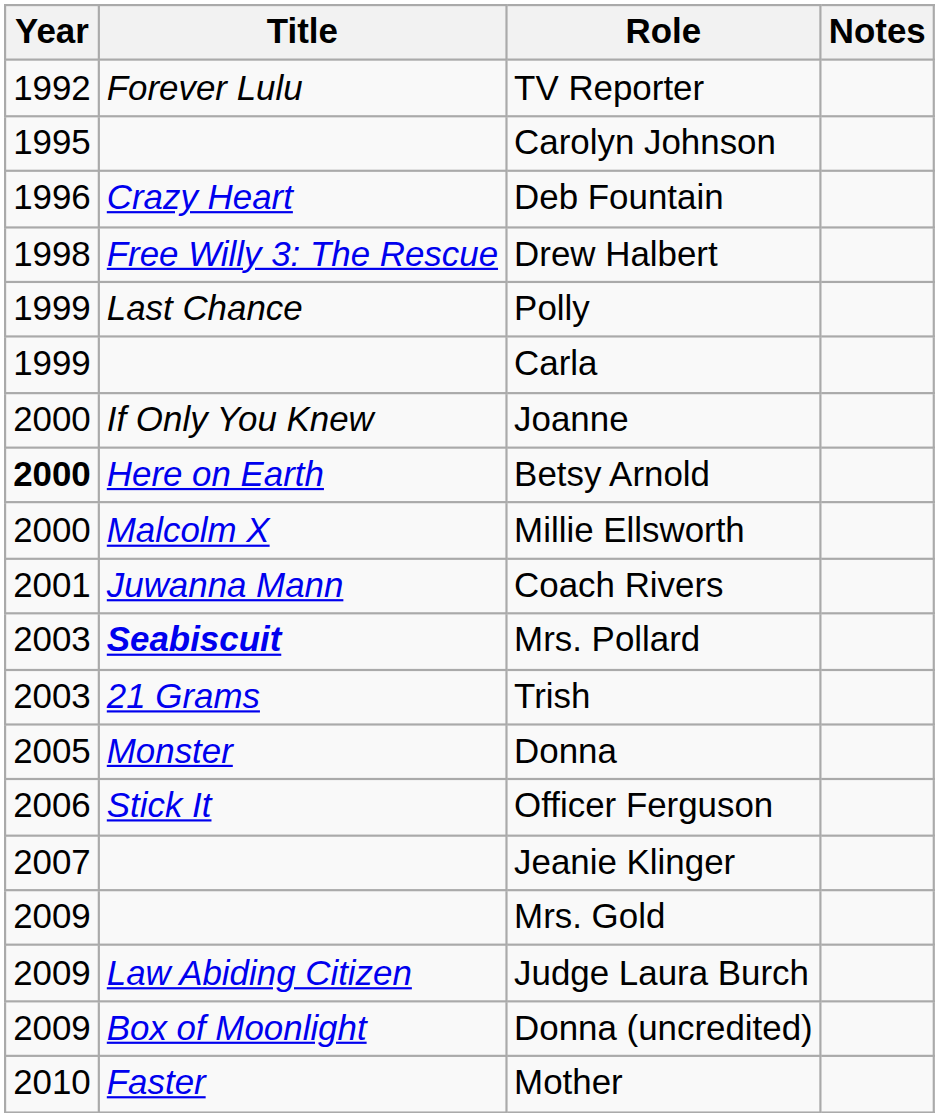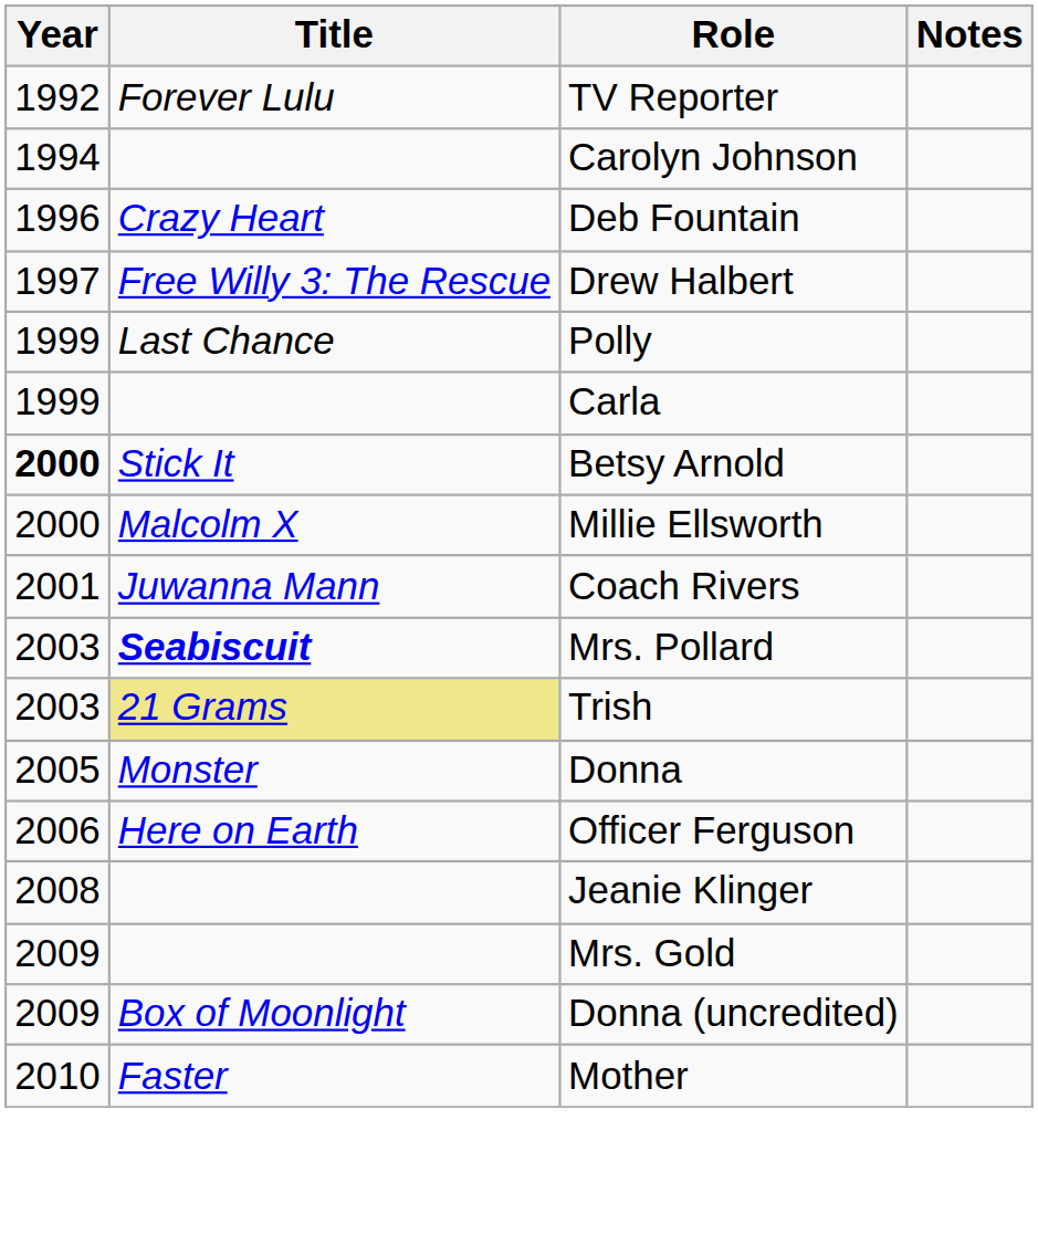 <table class="wikitable sortable">
 <tr>
 <th>Year</th>
 <th>Title</th>
 <th>Role</th>
 <th class="unsortable">Notes</th>
 </tr>
 <tr>
 <td>1992</td>
 <td><em>Forever Lulu</em></td>
 <td>TV Reporter</td>
 <td></td>
 </tr>
 <tr>
-<td>1995</td>
+<td>1994</td>
 <td><em></em></td>
 <td>Carolyn Johnson</td>
 <td></td>
 </tr>
 <tr>
 <td>1996</td>
 <td><em><a href='#'>Crazy Heart</a></em></td>
 <td>Deb Fountain</td>
 <td></td>
 </tr>
 <tr>
-<td>1998</td>
+<td>1997</td>
 <td><em><a href='#'>Free Willy 3: The Rescue</a></em></td>
 <td>Drew Halbert</td>
 <td></td>
 </tr>
 <tr>
 <td>1999</td>
 <td><em>Last Chance</em></td>
 <td>Polly</td>
 <td></td>
 </tr>
 <tr>
 <td>1999</td>
 <td><em></em></td>
 <td>Carla</td>
 <td></td>
 </tr>
 <tr>
-<td>2000</td>
-<td><em>If Only You Knew</em></td>
-<td>Joanne</td>
-<td></td>
-</tr>
-<tr>
 <td><strong>2000</strong></td>
-<td><em><a href='#'>Here on Earth</a></em></td>
+<td><em><a href='#'>Stick It</a></em></td>
 <td>Betsy Arnold</td>
 <td></td>
 </tr>
 <tr>
 <td>2000</td>
 <td><em><a href='#'>Malcolm X</a></em></td>
 <td>Millie Ellsworth</td>
 <td></td>
 </tr>
 <tr>
 <td>2001</td>
 <td><em><a href='#'>Juwanna Mann</a></em></td>
 <td>Coach Rivers</td>
 <td></td>
 </tr>
 <tr>
 <td>2003</td>
 <td><strong><em><a href='#'>Seabiscuit</a></em></strong></td>
 <td>Mrs. Pollard</td>
 <td></td>
 </tr>
 <tr>
 <td>2003</td>
-<td><em><a href='#'>21 Grams</a></em></td>
+<td style="background: khaki;"><em><a href='#'>21 Grams</a></em></td>
 <td>Trish</td>
 <td></td>
 </tr>
 <tr>
 <td>2005</td>
 <td><em><a href='#'>Monster</a></em></td>
 <td>Donna</td>
 <td></td>
 </tr>
 <tr>
 <td>2006</td>
-<td><em><a href='#'>Stick It</a></em></td>
+<td><em><a href='#'>Here on Earth</a></em></td>
 <td>Officer Ferguson</td>
 <td></td>
 </tr>
 <tr>
-<td>2007</td>
+<td>2008</td>
 <td><em></em></td>
 <td>Jeanie Klinger</td>
 <td></td>
 </tr>
 <tr>
 <td>2009</td>
 <td><em></em></td>
 <td>Mrs. Gold</td>
-<td></td>
-</tr>
-<tr>
-<td>2009</td>
-<td><em><a href='#'>Law Abiding Citizen</a></em></td>
-<td>Judge Laura Burch</td>
 <td></td>
 </tr>
 <tr>
 <td>2009</td>
 <td><em><a href='#'>Box of Moonlight</a></em></td>
 <td>Donna (uncredited)</td>
 <td></td>
 </tr>
 <tr>
 <td>2010</td>
 <td><em><a href='#'>Faster</a></em></td>
 <td>Mother</td>
 <td></td>
 </tr>
 </table>
